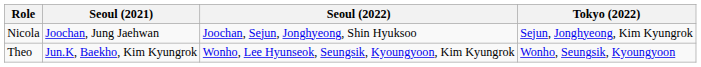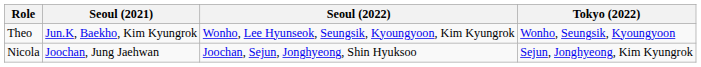 <table class="wikitable">
 <tr>
 <th>Role</th>
 <th>Seoul (2021)</th>
 <th>Seoul (2022)</th>
 <th>Tokyo (2022)</th>
 </tr>
 <tr>
+<td>Theo</td>
+<td><a href='#'>Jun.K</a>, <a href='#'>Baekho</a>, Kim Kyungrok</td>
+<td><a href='#'>Wonho</a>, <a href='#'>Lee Hyunseok</a>, <a href='#'>Seungsik</a>, <a href='#'>Kyoungyoon</a>, Kim Kyungrok</td>
+<td><a href='#'>Wonho</a>, <a href='#'>Seungsik</a>, <a href='#'>Kyoungyoon</a></td>
+</tr>
+<tr>
 <td>Nicola</td>
 <td><a href='#'>Joochan</a>, Jung Jaehwan</td>
 <td><a href='#'>Joochan</a>, <a href='#'>Sejun</a>, <a href='#'>Jonghyeong</a>, Shin Hyuksoo</td>
 <td><a href='#'>Sejun</a>, <a href='#'>Jonghyeong</a>, Kim Kyungrok</td>
 </tr>
-<tr>
-<td>Theo</td>
-<td><a href='#'>Jun.K</a>, <a href='#'>Baekho</a>, Kim Kyungrok</td>
-<td><a href='#'>Wonho</a>, <a href='#'>Lee Hyunseok</a>, <a href='#'>Seungsik</a>, <a href='#'>Kyoungyoon</a>, Kim Kyungrok</td>
-<td><a href='#'>Wonho</a>, <a href='#'>Seungsik</a>, <a href='#'>Kyoungyoon</a></td>
-</tr>
 </table>
